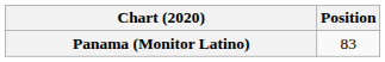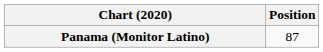 <table class="wikitable plainrowheaders" style="text-align:center">
 <tr>
 <th scope="col" style="width:19em;">Chart (2020)</th>
 <th scope="col">Position</th>
 </tr>
 <tr>
 <th scope="row">Panama (Monitor Latino)</th>
-<td>83</td>
+<td>87</td>
 </tr>
 </table>
